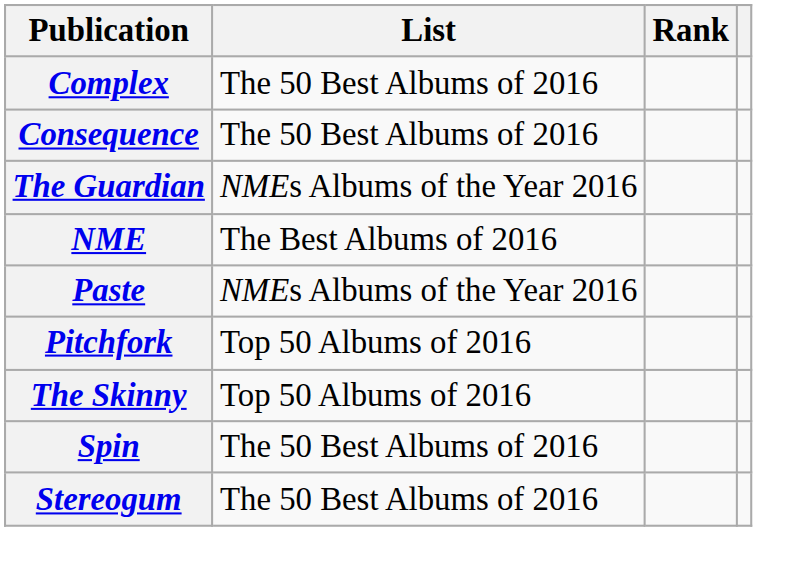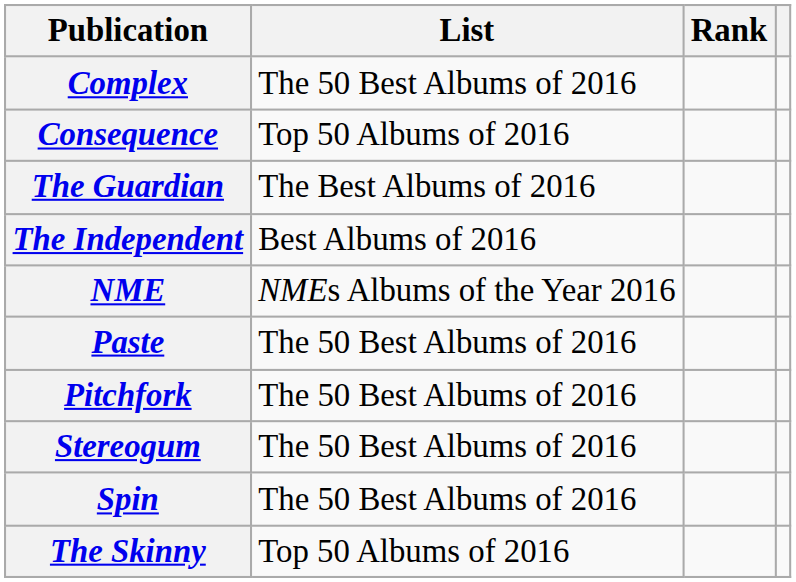 <table class="wikitable sortable plainrowheaders" style="border:none; margin:0;">
 <tr>
 <th scope="col">Publication</th>
 <th scope="col" class="unsortable">List</th>
 <th scope="col" data-sort-type="number">Rank</th>
 <th scope="col" class="unsortable"></th>
 </tr>
 <tr>
 <th scope="row"><em><a href='#'>Complex</a></em></th>
 <td>The 50 Best Albums of 2016</td>
 <td></td>
 <td></td>
 </tr>
 <tr>
 <th scope="row"><em><a href='#'>Consequence</a></em></th>
+<td>Top 50 Albums of 2016</td>
+<td></td>
+<td></td>
+</tr>
+<tr>
+<th scope="row"><em><a href='#'>The Guardian</a></em></th>
+<td>The Best Albums of 2016</td>
+<td></td>
+<td></td>
+</tr>
+<tr>
+<th scope="row"><em><a href='#'>The Independent</a></em></th>
+<td>Best Albums of 2016</td>
+<td></td>
+<td></td>
+</tr>
+<tr>
+<th scope="row"><em><a href='#'>NME</a></em></th>
+<td><em>NME</em>s Albums of the Year 2016</td>
+<td></td>
+<td></td>
+</tr>
+<tr>
+<th scope="row"><em><a href='#'>Paste</a></em></th>
 <td>The 50 Best Albums of 2016</td>
 <td></td>
 <td></td>
 </tr>
 <tr>
-<th scope="row"><em><a href='#'>The Guardian</a></em></th>
-<td><em>NME</em>s Albums of the Year 2016</td>
+<th scope="row"><em><a href='#'>Pitchfork</a></em></th>
+<td>The 50 Best Albums of 2016</td>
 <td></td>
 <td></td>
 </tr>
 <tr>
-<th scope="row"><em><a href='#'>NME</a></em></th>
-<td>The Best Albums of 2016</td>
-<td></td>
-<td></td>
-</tr>
-<tr>
-<th scope="row"><em><a href='#'>Paste</a></em></th>
-<td><em>NME</em>s Albums of the Year 2016</td>
-<td></td>
-<td></td>
-</tr>
-<tr>
-<th scope="row"><em><a href='#'>Pitchfork</a></em></th>
-<td>Top 50 Albums of 2016</td>
-<td></td>
-<td></td>
-</tr>
-<tr>
-<th scope="row"><em><a href='#'>The Skinny</a></em></th>
-<td>Top 50 Albums of 2016</td>
+<th scope="row"><em><a href='#'>Stereogum</a></em></th>
+<td>The 50 Best Albums of 2016</td>
 <td></td>
 <td></td>
 </tr>
 <tr>
 <th scope="row"><em><a href='#'>Spin</a></em></th>
 <td>The 50 Best Albums of 2016</td>
 <td></td>
 <td></td>
 </tr>
 <tr>
-<th scope="row"><em><a href='#'>Stereogum</a></em></th>
-<td>The 50 Best Albums of 2016</td>
+<th scope="row"><em><a href='#'>The Skinny</a></em></th>
+<td>Top 50 Albums of 2016</td>
 <td></td>
 <td></td>
 </tr>
 </table>
